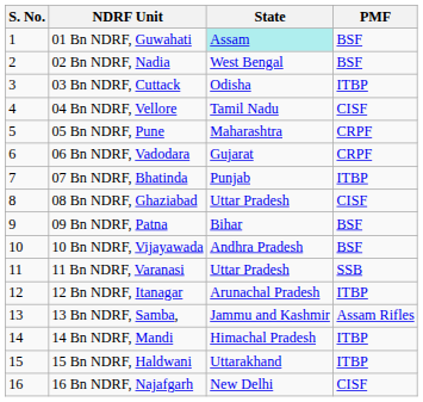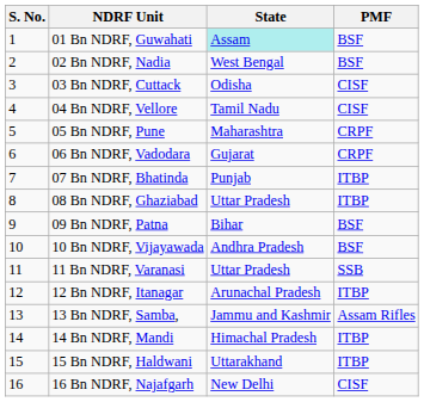 <table class="wikitable">
 <tr>
 <th>S. No.</th>
 <th>NDRF Unit</th>
 <th>State</th>
 <th>PMF</th>
 </tr>
 <tr>
 <td>1</td>
 <td>01 Bn NDRF, <a href='#'>Guwahati</a></td>
 <td style="background: paleturquoise;"><a href='#'>Assam</a></td>
 <td><a href='#'>BSF</a></td>
 </tr>
 <tr>
 <td>2</td>
 <td>02 Bn NDRF, <a href='#'>Nadia</a></td>
 <td><a href='#'>West Bengal</a></td>
 <td><a href='#'>BSF</a></td>
 </tr>
 <tr>
 <td>3</td>
 <td>03 Bn NDRF, <a href='#'>Cuttack</a></td>
 <td><a href='#'>Odisha</a></td>
-<td><a href='#'>ITBP</a></td>
+<td><a href='#'>CISF</a></td>
 </tr>
 <tr>
 <td>4</td>
 <td>04 Bn NDRF, <a href='#'>Vellore</a></td>
 <td><a href='#'>Tamil Nadu</a></td>
 <td><a href='#'>CISF</a></td>
 </tr>
 <tr>
 <td>5</td>
 <td>05 Bn NDRF, <a href='#'>Pune</a></td>
 <td><a href='#'>Maharashtra</a></td>
 <td><a href='#'>CRPF</a></td>
 </tr>
 <tr>
 <td>6</td>
 <td>06 Bn NDRF, <a href='#'>Vadodara</a></td>
 <td><a href='#'>Gujarat</a></td>
 <td><a href='#'>CRPF</a></td>
 </tr>
 <tr>
 <td>7</td>
 <td>07 Bn NDRF, <a href='#'>Bhatinda</a></td>
 <td><a href='#'>Punjab</a></td>
 <td><a href='#'>ITBP</a></td>
 </tr>
 <tr>
 <td>8</td>
 <td>08 Bn NDRF, <a href='#'>Ghaziabad</a></td>
 <td><a href='#'>Uttar Pradesh</a></td>
-<td><a href='#'>CISF</a></td>
+<td><a href='#'>ITBP</a></td>
 </tr>
 <tr>
 <td>9</td>
 <td>09 Bn NDRF, <a href='#'>Patna</a></td>
 <td><a href='#'>Bihar</a></td>
 <td><a href='#'>BSF</a></td>
 </tr>
 <tr>
 <td>10</td>
 <td>10 Bn NDRF, <a href='#'>Vijayawada</a></td>
 <td><a href='#'>Andhra Pradesh</a></td>
 <td><a href='#'>BSF</a></td>
 </tr>
 <tr>
 <td>11</td>
 <td>11 Bn NDRF, <a href='#'>Varanasi</a></td>
 <td><a href='#'>Uttar Pradesh</a></td>
 <td><a href='#'>SSB</a></td>
 </tr>
 <tr>
 <td>12</td>
 <td>12 Bn NDRF, <a href='#'>Itanagar</a></td>
 <td><a href='#'>Arunachal Pradesh</a></td>
 <td><a href='#'>ITBP</a></td>
 </tr>
 <tr>
 <td>13</td>
 <td>13 Bn NDRF, <a href='#'>Samba</a>,</td>
 <td><a href='#'>Jammu and Kashmir</a></td>
 <td><a href='#'>Assam Rifles</a></td>
 </tr>
 <tr>
 <td>14</td>
 <td>14 Bn NDRF, <a href='#'>Mandi</a></td>
 <td><a href='#'>Himachal Pradesh</a></td>
 <td><a href='#'>ITBP</a></td>
 </tr>
 <tr>
 <td>15</td>
 <td>15 Bn NDRF, <a href='#'>Haldwani</a></td>
 <td><a href='#'>Uttarakhand</a></td>
 <td><a href='#'>ITBP</a></td>
 </tr>
 <tr>
 <td>16</td>
 <td>16 Bn NDRF, <a href='#'>Najafgarh</a></td>
 <td><a href='#'>New Delhi</a></td>
 <td><a href='#'>CISF</a></td>
 </tr>
 </table>
